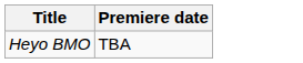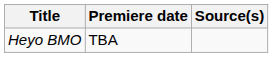 <table class="wikitable sortable">
 <tr>
 <th>Title</th>
 <th>Premiere date</th>
+<th>Source(s)</th>
 </tr>
 <tr>
 <td><em>Heyo BMO</em></td>
 <td>TBA</td>
+<td></td>
 </tr>
 </table>
